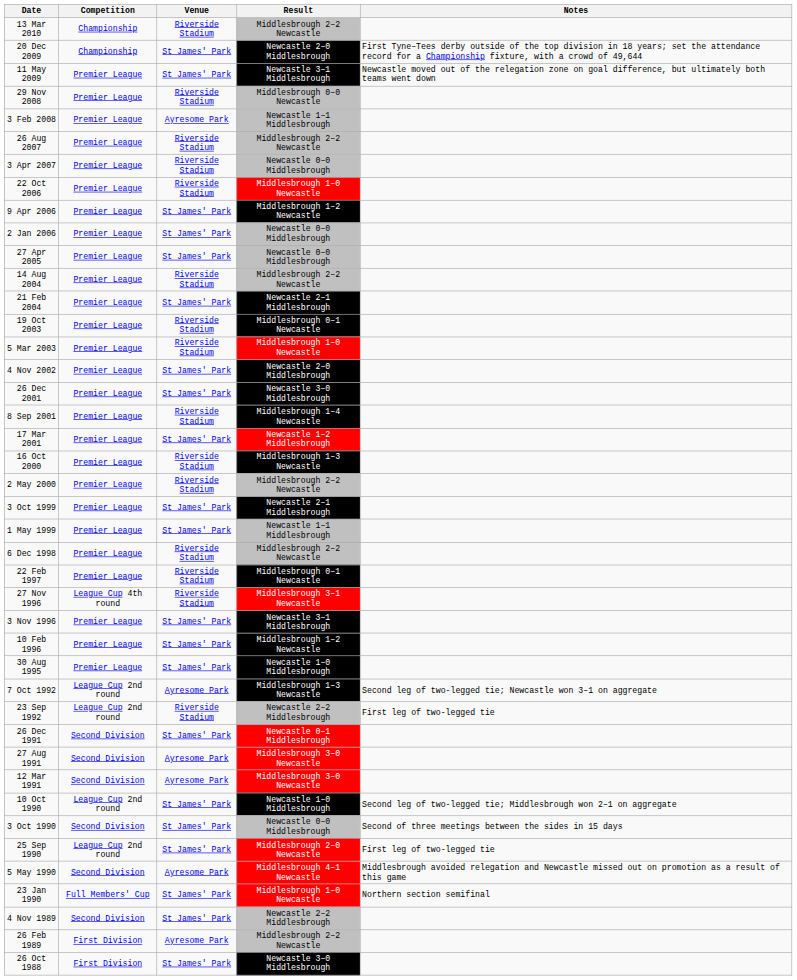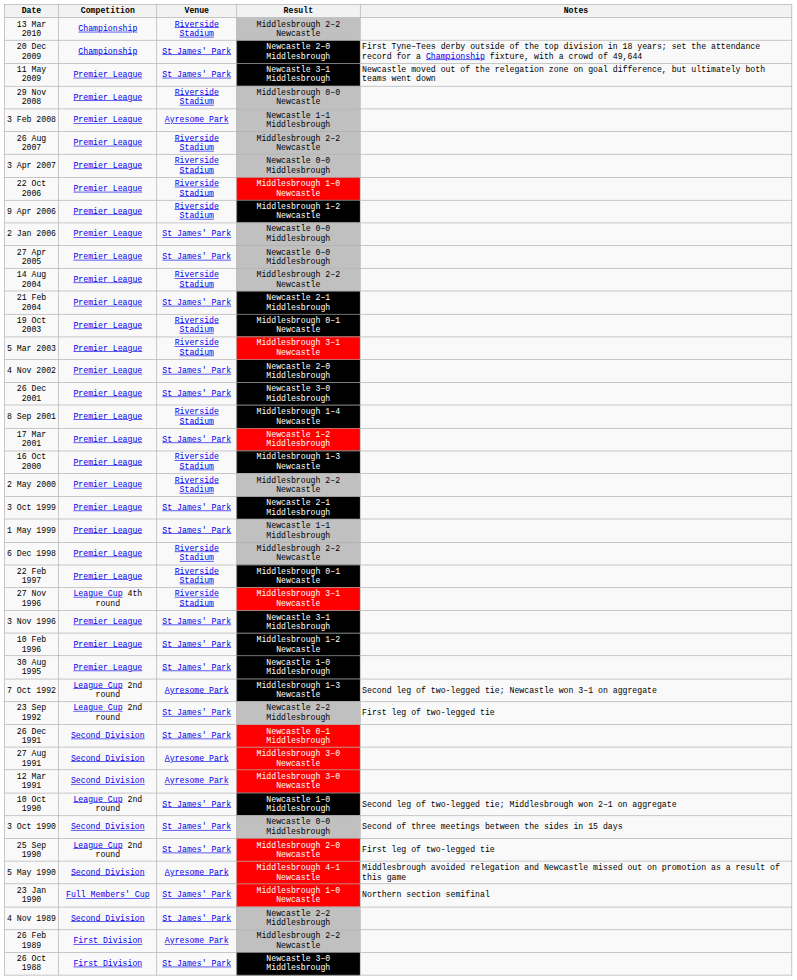 <table class="wikitable" style="text-align:center">
 <tr>
 <th width=80>Date</th>
 <th width=150>Competition</th>
 <th width=120>Venue</th>
 <th width=190>Result</th>
 <th>Notes</th>
 </tr>
 <tr>
 <td>13 Mar 2010</td>
 <td><a href='#'>Championship</a></td>
 <td><a href='#'>Riverside Stadium</a></td>
 <td style="background:silver;color:black">Middlesbrough 2–2 Newcastle</td>
 <td></td>
 </tr>
 <tr>
 <td>20 Dec 2009</td>
 <td><a href='#'>Championship</a></td>
 <td><a href='#'>St James' Park</a></td>
 <td style="background:black;color:white">Newcastle 2–0 Middlesbrough</td>
 <td align=left>First Tyne–Tees derby outside of the top division in 18 years; set the attendance record for a <a href='#'>Championship</a> fixture, with a crowd of 49,644</td>
 </tr>
 <tr>
 <td>11 May 2009</td>
 <td><a href='#'>Premier League</a></td>
 <td><a href='#'>St James' Park</a></td>
 <td style="background:black;color:white">Newcastle 3–1 Middlesbrough</td>
 <td align=left>Newcastle moved out of the relegation zone on goal difference, but ultimately both teams went down</td>
 </tr>
 <tr>
 <td>29 Nov 2008</td>
 <td><a href='#'>Premier League</a></td>
 <td><a href='#'>Riverside Stadium</a></td>
 <td style="background:silver;color:black">Middlesbrough 0–0 Newcastle</td>
 <td></td>
 </tr>
 <tr>
 <td>3 Feb 2008</td>
 <td><a href='#'>Premier League</a></td>
 <td><a href='#'>Ayresome Park</a></td>
 <td style="background:silver;color:black">Newcastle 1–1 Middlesbrough</td>
 <td></td>
 </tr>
 <tr>
 <td>26 Aug 2007</td>
 <td><a href='#'>Premier League</a></td>
 <td><a href='#'>Riverside Stadium</a></td>
 <td style="background:silver;color:black">Middlesbrough 2–2 Newcastle</td>
 <td></td>
 </tr>
 <tr>
 <td>3 Apr 2007</td>
 <td><a href='#'>Premier League</a></td>
 <td><a href='#'>Riverside Stadium</a></td>
 <td style="background:silver;color:black">Newcastle 0–0 Middlesbrough</td>
 <td></td>
 </tr>
 <tr>
 <td>22 Oct 2006</td>
 <td><a href='#'>Premier League</a></td>
 <td><a href='#'>Riverside Stadium</a></td>
 <td style="background:red;color:white">Middlesbrough 1–0 Newcastle</td>
 <td></td>
 </tr>
 <tr>
 <td>9 Apr 2006</td>
 <td><a href='#'>Premier League</a></td>
-<td><a href='#'>St James' Park</a></td>
+<td><a href='#'>Riverside Stadium</a></td>
 <td style="background:black;color:white">Middlesbrough 1–2 Newcastle</td>
 <td></td>
 </tr>
 <tr>
 <td>2 Jan 2006</td>
 <td><a href='#'>Premier League</a></td>
 <td><a href='#'>St James' Park</a></td>
 <td style="background:silver;color:black">Newcastle 0–0 Middlesbrough</td>
 <td></td>
 </tr>
 <tr>
 <td>27 Apr 2005</td>
 <td><a href='#'>Premier League</a></td>
 <td><a href='#'>St James' Park</a></td>
 <td style="background:silver;color:black">Newcastle 0–0 Middlesbrough</td>
 <td></td>
 </tr>
 <tr>
 <td>14 Aug 2004</td>
 <td><a href='#'>Premier League</a></td>
 <td><a href='#'>Riverside Stadium</a></td>
 <td style="background:silver;color:black">Middlesbrough 2–2 Newcastle</td>
 <td></td>
 </tr>
 <tr>
 <td>21 Feb 2004</td>
 <td><a href='#'>Premier League</a></td>
 <td><a href='#'>St James' Park</a></td>
 <td style="background:black;color:white">Newcastle 2–1 Middlesbrough</td>
 <td></td>
 </tr>
 <tr>
 <td>19 Oct 2003</td>
 <td><a href='#'>Premier League</a></td>
 <td><a href='#'>Riverside Stadium</a></td>
 <td style="background:black;color:white">Middlesbrough 0–1 Newcastle</td>
 <td></td>
 </tr>
 <tr>
 <td>5 Mar 2003</td>
 <td><a href='#'>Premier League</a></td>
 <td><a href='#'>Riverside Stadium</a></td>
-<td style="background:red;color:white">Middlesbrough 1–0 Newcastle</td>
+<td style="background:red;color:white">Middlesbrough 3–1 Newcastle</td>
 <td></td>
 </tr>
 <tr>
 <td>4 Nov 2002</td>
 <td><a href='#'>Premier League</a></td>
 <td><a href='#'>St James' Park</a></td>
 <td style="background:black;color:white">Newcastle 2–0 Middlesbrough</td>
 <td></td>
 </tr>
 <tr>
 <td>26 Dec 2001</td>
 <td><a href='#'>Premier League</a></td>
 <td><a href='#'>St James' Park</a></td>
 <td style="background:black;color:white">Newcastle 3–0 Middlesbrough</td>
 <td></td>
 </tr>
 <tr>
 <td>8 Sep 2001</td>
 <td><a href='#'>Premier League</a></td>
 <td><a href='#'>Riverside Stadium</a></td>
 <td style="background:black;color:white">Middlesbrough 1–4 Newcastle</td>
 <td></td>
 </tr>
 <tr>
 <td>17 Mar 2001</td>
 <td><a href='#'>Premier League</a></td>
 <td><a href='#'>St James' Park</a></td>
 <td style="background:red;color:white">Newcastle 1–2 Middlesbrough</td>
 <td></td>
 </tr>
 <tr>
 <td>16 Oct 2000</td>
 <td><a href='#'>Premier League</a></td>
 <td><a href='#'>Riverside Stadium</a></td>
 <td style="background:black;color:white">Middlesbrough 1–3 Newcastle</td>
 <td></td>
 </tr>
 <tr>
 <td>2 May 2000</td>
 <td><a href='#'>Premier League</a></td>
 <td><a href='#'>Riverside Stadium</a></td>
 <td style="background:silver;color:black">Middlesbrough 2–2 Newcastle</td>
 <td></td>
 </tr>
 <tr>
 <td>3 Oct 1999</td>
 <td><a href='#'>Premier League</a></td>
 <td><a href='#'>St James' Park</a></td>
 <td style="background:black;color:white">Newcastle 2–1 Middlesbrough</td>
 <td></td>
 </tr>
 <tr>
 <td>1 May 1999</td>
 <td><a href='#'>Premier League</a></td>
 <td><a href='#'>St James' Park</a></td>
 <td style="background:silver;color:black">Newcastle 1–1 Middlesbrough</td>
 <td></td>
 </tr>
 <tr>
 <td>6 Dec 1998</td>
 <td><a href='#'>Premier League</a></td>
 <td><a href='#'>Riverside Stadium</a></td>
 <td style="background:silver;color:black">Middlesbrough 2–2 Newcastle</td>
 <td></td>
 </tr>
 <tr>
 <td>22 Feb 1997</td>
 <td><a href='#'>Premier League</a></td>
 <td><a href='#'>Riverside Stadium</a></td>
 <td style="background:black;color:white">Middlesbrough 0–1 Newcastle</td>
 <td></td>
 </tr>
 <tr>
 <td>27 Nov 1996</td>
 <td><a href='#'>League Cup</a> 4th round</td>
 <td><a href='#'>Riverside Stadium</a></td>
 <td style="background:red;color:white">Middlesbrough 3–1 Newcastle</td>
 <td></td>
 </tr>
 <tr>
 <td>3 Nov 1996</td>
 <td><a href='#'>Premier League</a></td>
 <td><a href='#'>St James' Park</a></td>
 <td style="background:black;color:white">Newcastle 3–1 Middlesbrough</td>
 <td></td>
 </tr>
 <tr>
 <td>10 Feb 1996</td>
 <td><a href='#'>Premier League</a></td>
 <td><a href='#'>St James' Park</a></td>
 <td style="background:black;color:white">Middlesbrough 1–2 Newcastle</td>
 <td></td>
 </tr>
 <tr>
 <td>30 Aug 1995</td>
 <td><a href='#'>Premier League</a></td>
 <td><a href='#'>St James' Park</a></td>
 <td style="background:black;color:white">Newcastle 1–0 Middlesbrough</td>
 <td></td>
 </tr>
 <tr>
 <td>7 Oct 1992</td>
 <td><a href='#'>League Cup</a> 2nd round</td>
 <td><a href='#'>Ayresome Park</a></td>
 <td style="background:black;color:white">Middlesbrough 1–3 Newcastle</td>
 <td align=left>Second leg of two-legged tie; Newcastle won 3–1 on aggregate</td>
 </tr>
 <tr>
 <td>23 Sep 1992</td>
 <td><a href='#'>League Cup</a> 2nd round</td>
-<td><a href='#'>Riverside Stadium</a></td>
+<td><a href='#'>St James' Park</a></td>
 <td style="background:silver;color:black">Newcastle 2–2 Middlesbrough</td>
 <td align=left>First leg of two-legged tie</td>
 </tr>
 <tr>
 <td>26 Dec 1991</td>
 <td><a href='#'>Second Division</a></td>
 <td><a href='#'>St James' Park</a></td>
 <td style="background:red;color:white">Newcastle 0–1 Middlesbrough</td>
 <td></td>
 </tr>
 <tr>
 <td>27 Aug 1991</td>
 <td><a href='#'>Second Division</a></td>
 <td><a href='#'>Ayresome Park</a></td>
 <td style="background:red;color:white">Middlesbrough 3–0 Newcastle</td>
 <td></td>
 </tr>
 <tr>
 <td>12 Mar 1991</td>
 <td><a href='#'>Second Division</a></td>
 <td><a href='#'>Ayresome Park</a></td>
 <td style="background:red;color:white">Middlesbrough 3–0 Newcastle</td>
 <td></td>
 </tr>
 <tr>
 <td>10 Oct 1990</td>
 <td><a href='#'>League Cup</a> 2nd round</td>
 <td><a href='#'>St James' Park</a></td>
 <td style="background:black;color:white">Newcastle 1–0 Middlesbrough</td>
 <td align=left>Second leg of two-legged tie; Middlesbrough won 2–1 on aggregate</td>
 </tr>
 <tr>
 <td>3 Oct 1990</td>
 <td><a href='#'>Second Division</a></td>
 <td><a href='#'>St James' Park</a></td>
 <td style="background:silver;color:black">Newcastle 0–0 Middlesbrough</td>
 <td align=left>Second of three meetings between the sides in 15 days</td>
 </tr>
 <tr>
 <td>25 Sep 1990</td>
 <td><a href='#'>League Cup</a> 2nd round</td>
 <td><a href='#'>St James' Park</a></td>
 <td style="background:red;color:white">Middlesbrough 2–0 Newcastle</td>
 <td align=left>First leg of two-legged tie</td>
 </tr>
 <tr>
 <td>5 May 1990</td>
 <td><a href='#'>Second Division</a></td>
 <td><a href='#'>Ayresome Park</a></td>
 <td style="background:red;color:white">Middlesbrough 4–1 Newcastle</td>
 <td align=left>Middlesbrough avoided relegation and Newcastle missed out on promotion as a result of this game</td>
 </tr>
 <tr>
 <td>23 Jan 1990</td>
 <td><a href='#'>Full Members' Cup</a></td>
 <td><a href='#'>St James' Park</a></td>
 <td style="background:red;color:white">Middlesbrough 1–0 Newcastle</td>
 <td align=left>Northern section semifinal</td>
 </tr>
 <tr>
 <td>4 Nov 1989</td>
 <td><a href='#'>Second Division</a></td>
 <td><a href='#'>St James' Park</a></td>
 <td style="background:silver;color:black">Newcastle 2–2 Middlesbrough</td>
 <td></td>
 </tr>
 <tr>
 <td>26 Feb 1989</td>
 <td><a href='#'>First Division</a></td>
 <td><a href='#'>Ayresome Park</a></td>
 <td style="background:silver;color:black">Middlesbrough 2–2 Newcastle</td>
 <td></td>
 </tr>
 <tr>
 <td>26 Oct 1988</td>
 <td><a href='#'>First Division</a></td>
 <td><a href='#'>St James' Park</a></td>
 <td style="background:black;color:white">Newcastle 3–0 Middlesbrough</td>
 <td></td>
 </tr>
 </table>
